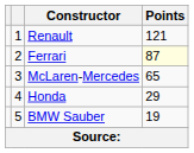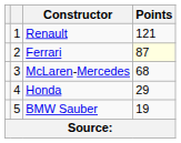 <table class="wikitable" style="font-size: 85%;">
 <tr>
 <th></th>
 <th></th>
 <th>Constructor</th>
 <th>Points</th>
 </tr>
 <tr>
 <td></td>
 <td align="center">1</td>
 <td> <a href='#'>Renault</a></td>
 <td>121</td>
 </tr>
 <tr>
 <td></td>
 <td align="center">2</td>
 <td> <a href='#'>Ferrari</a></td>
 <td style="background: lightyellow;">87</td>
 </tr>
 <tr>
 <td></td>
 <td align="center">3</td>
 <td> <a href='#'>McLaren</a>-<a href='#'>Mercedes</a></td>
-<td>65</td>
+<td>68</td>
 </tr>
 <tr>
 <td></td>
 <td align="center">4</td>
 <td> <a href='#'>Honda</a></td>
 <td>29</td>
 </tr>
 <tr>
 <td></td>
 <td align="center">5</td>
 <td> <a href='#'>BMW Sauber</a></td>
 <td>19</td>
 </tr>
 <tr>
 <th colspan=4>Source:</th>
 </tr>
 </table>
